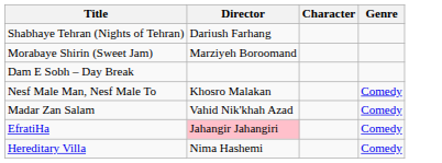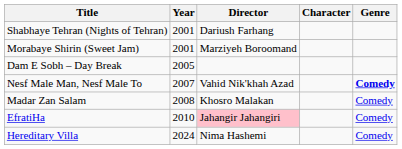 <table class="wikitable" border="1">
 <tr>
 <th>Title</th>
+<th>Year</th>
 <th>Director</th>
 <th>Character</th>
 <th>Genre</th>
 </tr>
 <tr>
 <td>Shabhaye Tehran (Nights of Tehran)</td>
+<td>2001</td>
 <td>Dariush Farhang</td>
 <td></td>
 <td></td>
 </tr>
 <tr>
 <td>Morabaye Shirin (Sweet Jam)</td>
+<td>2001</td>
 <td>Marziyeh Boroomand</td>
 <td></td>
 <td></td>
 </tr>
 <tr>
 <td>Dam E Sobh – Day Break</td>
+<td>2005</td>
 <td></td>
 <td></td>
 <td></td>
 </tr>
 <tr>
 <td>Nesf Male Man, Nesf Male To</td>
+<td>2007</td>
+<td>Vahid Nik'khah Azad</td>
+<td></td>
+<td><strong><a href='#'>Comedy</a></strong></td>
+</tr>
+<tr>
+<td>Madar Zan Salam</td>
+<td>2008</td>
 <td>Khosro Malakan</td>
 <td></td>
 <td><a href='#'>Comedy</a></td>
 </tr>
 <tr>
-<td>Madar Zan Salam</td>
-<td>Vahid Nik'khah Azad</td>
-<td></td>
-<td><a href='#'>Comedy</a></td>
-</tr>
-<tr>
 <td><a href='#'>EfratiHa</a></td>
+<td>2010</td>
 <td style="background: pink;">Jahangir Jahangiri</td>
 <td></td>
 <td><a href='#'>Comedy</a></td>
 </tr>
 <tr>
 <td><a href='#'>Hereditary Villa</a></td>
+<td>2024</td>
 <td>Nima Hashemi</td>
 <td></td>
 <td><a href='#'>Comedy</a></td>
 </tr>
 </table>
